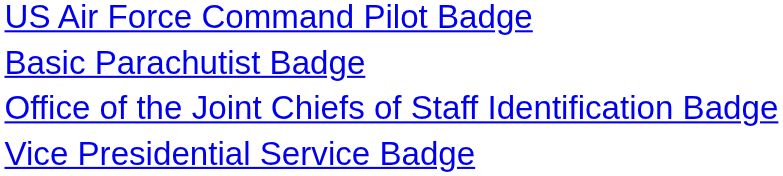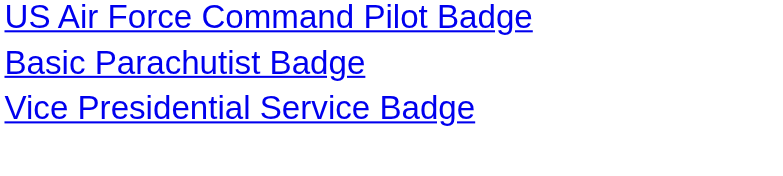 <table>
 <tr>
 <td></td>
 <td><a href='#'>US Air Force Command Pilot Badge</a></td>
 </tr>
 <tr>
 <td></td>
 <td><a href='#'>Basic Parachutist Badge</a></td>
 </tr>
 <tr>
 <td></td>
-<td><a href='#'>Office of the Joint Chiefs of Staff Identification Badge</a></td>
-</tr>
-<tr>
-<td></td>
 <td><a href='#'>Vice Presidential Service Badge</a></td>
 </tr>
 </table>
